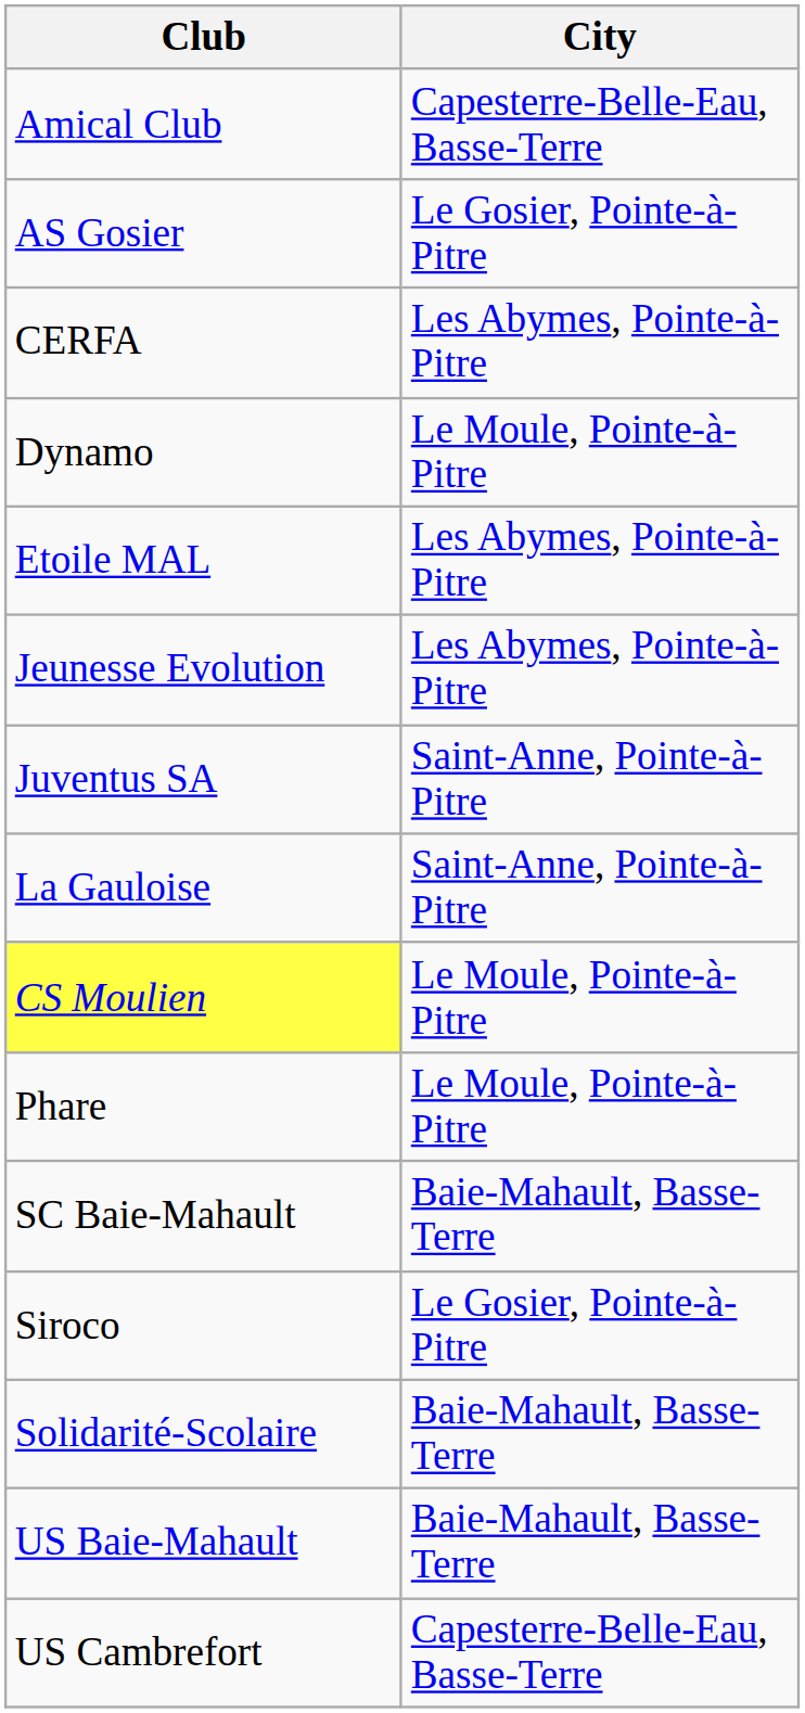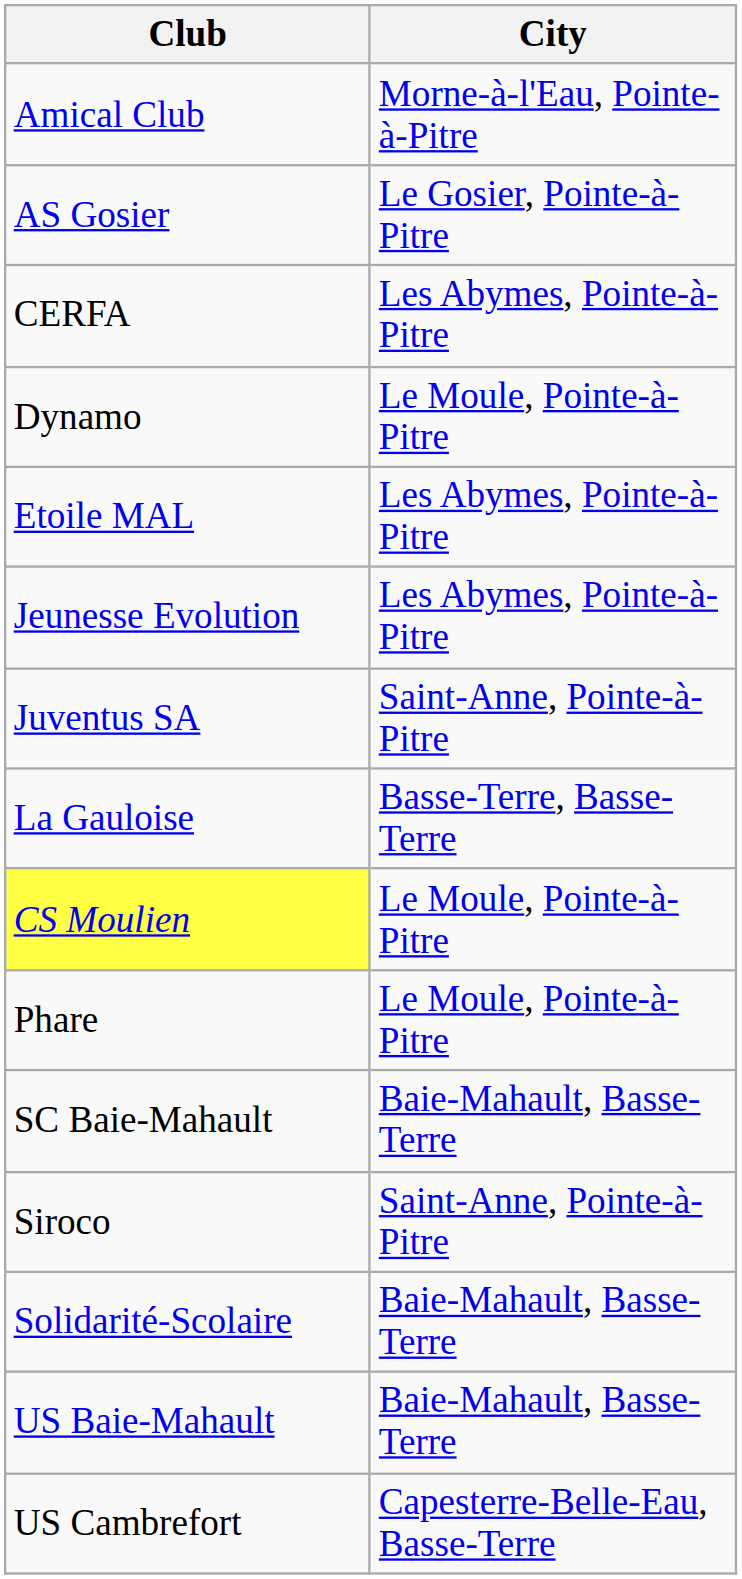 <table class="wikitable">
 <tr>
 <th width="150px">Club</th>
 <th width="150px">City</th>
 </tr>
 <tr>
 <td><a href='#'>Amical Club</a></td>
-<td><a href='#'>Capesterre-Belle-Eau</a>, <a href='#'>Basse-Terre</a></td>
+<td><a href='#'>Morne-à-l'Eau</a>, <a href='#'>Pointe-à-Pitre</a></td>
 </tr>
 <tr>
 <td><a href='#'>AS Gosier</a></td>
 <td><a href='#'>Le Gosier</a>, <a href='#'>Pointe-à-Pitre</a></td>
 </tr>
 <tr>
 <td>CERFA</td>
 <td><a href='#'>Les Abymes</a>, <a href='#'>Pointe-à-Pitre</a></td>
 </tr>
 <tr>
 <td>Dynamo</td>
 <td><a href='#'>Le Moule</a>, <a href='#'>Pointe-à-Pitre</a></td>
 </tr>
 <tr>
 <td><a href='#'>Etoile MAL</a></td>
 <td><a href='#'>Les Abymes</a>, <a href='#'>Pointe-à-Pitre</a></td>
 </tr>
 <tr>
 <td><a href='#'>Jeunesse Evolution</a></td>
 <td><a href='#'>Les Abymes</a>, <a href='#'>Pointe-à-Pitre</a></td>
 </tr>
 <tr>
 <td><a href='#'>Juventus SA</a></td>
 <td><a href='#'>Saint-Anne</a>, <a href='#'>Pointe-à-Pitre</a></td>
 </tr>
 <tr>
 <td><a href='#'>La Gauloise</a></td>
-<td><a href='#'>Saint-Anne</a>, <a href='#'>Pointe-à-Pitre</a></td>
+<td><a href='#'>Basse-Terre</a>, <a href='#'>Basse-Terre</a></td>
 </tr>
 <tr>
 <td style="background:#FFFF44"><em><a href='#'>CS Moulien</a></em></td>
 <td><a href='#'>Le Moule</a>, <a href='#'>Pointe-à-Pitre</a></td>
 </tr>
 <tr>
 <td>Phare</td>
 <td><a href='#'>Le Moule</a>, <a href='#'>Pointe-à-Pitre</a></td>
 </tr>
 <tr>
 <td>SC Baie-Mahault</td>
 <td><a href='#'>Baie-Mahault</a>, <a href='#'>Basse-Terre</a></td>
 </tr>
 <tr>
 <td>Siroco</td>
-<td><a href='#'>Le Gosier</a>, <a href='#'>Pointe-à-Pitre</a></td>
+<td><a href='#'>Saint-Anne</a>, <a href='#'>Pointe-à-Pitre</a></td>
 </tr>
 <tr>
 <td><a href='#'>Solidarité-Scolaire</a></td>
 <td><a href='#'>Baie-Mahault</a>, <a href='#'>Basse-Terre</a></td>
 </tr>
 <tr>
 <td><a href='#'>US Baie-Mahault</a></td>
 <td><a href='#'>Baie-Mahault</a>, <a href='#'>Basse-Terre</a></td>
 </tr>
 <tr>
 <td>US Cambrefort</td>
 <td><a href='#'>Capesterre-Belle-Eau</a>, <a href='#'>Basse-Terre</a></td>
 </tr>
 </table>
